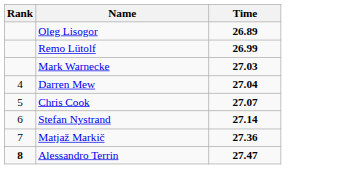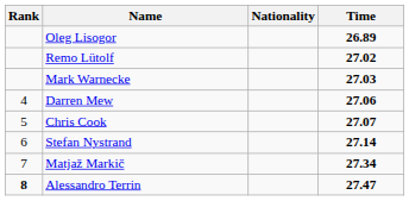 <table class="wikitable">
 <tr>
 <th>Rank</th>
 <th style="width: 15em">Name</th>
+<th>Nationality</th>
 <th style="width: 6em">Time</th>
 </tr>
 <tr>
 <td align="center"></td>
 <td><a href='#'>Oleg Lisogor</a></td>
+<td></td>
 <td align="center"><strong>26.89</strong></td>
 </tr>
 <tr>
 <td align="center"></td>
 <td><a href='#'>Remo Lütolf</a></td>
-<td align="center"><strong>26.99</strong></td>
+<td></td>
+<td align="center"><strong>27.02</strong></td>
 </tr>
 <tr>
 <td align="center"></td>
 <td><a href='#'>Mark Warnecke</a></td>
+<td></td>
 <td align="center"><strong>27.03</strong></td>
 </tr>
 <tr>
 <td align="center">4</td>
 <td><a href='#'>Darren Mew</a></td>
-<td align="center"><strong>27.04</strong></td>
+<td></td>
+<td align="center"><strong>27.06</strong></td>
 </tr>
 <tr>
 <td align="center">5</td>
 <td><a href='#'>Chris Cook</a></td>
+<td></td>
 <td align="center"><strong>27.07</strong></td>
 </tr>
 <tr>
 <td align="center">6</td>
 <td><a href='#'>Stefan Nystrand</a></td>
+<td></td>
 <td align="center"><strong>27.14</strong></td>
 </tr>
 <tr>
 <td align="center">7</td>
 <td><a href='#'>Matjaž Markič</a></td>
-<td align="center"><strong>27.36</strong></td>
+<td></td>
+<td align="center"><strong>27.34</strong></td>
 </tr>
 <tr>
 <td align="center"><strong>8</strong></td>
 <td><a href='#'>Alessandro Terrin</a></td>
+<td></td>
 <td align="center"><strong>27.47</strong></td>
 </tr>
 </table>
